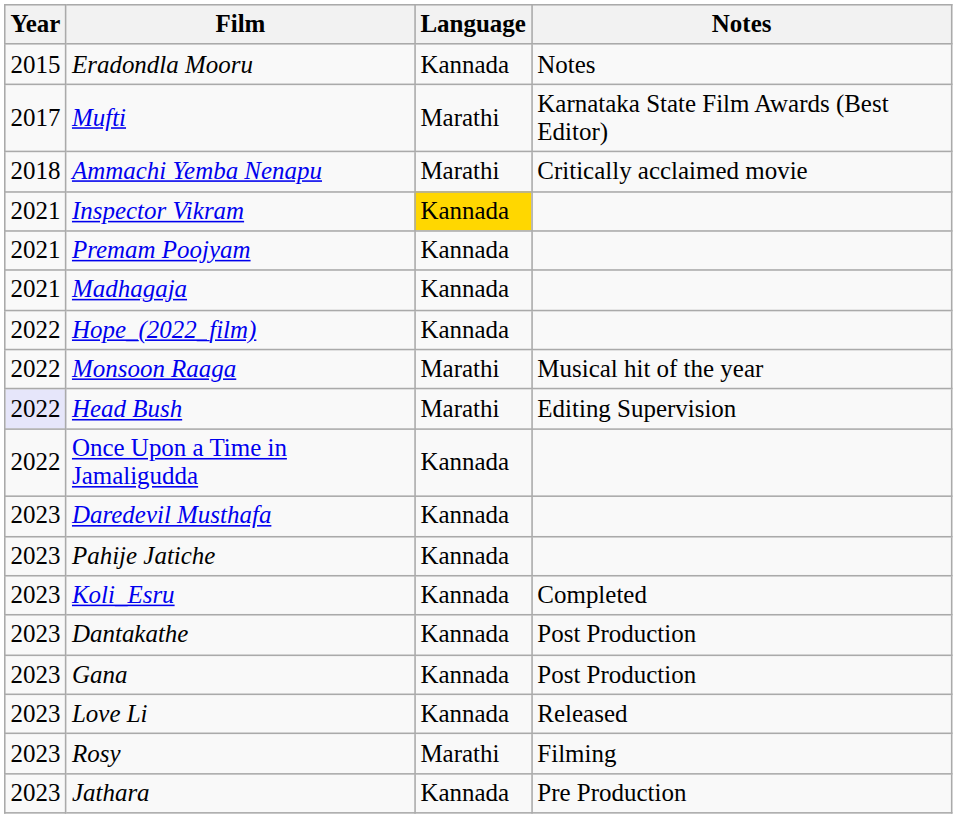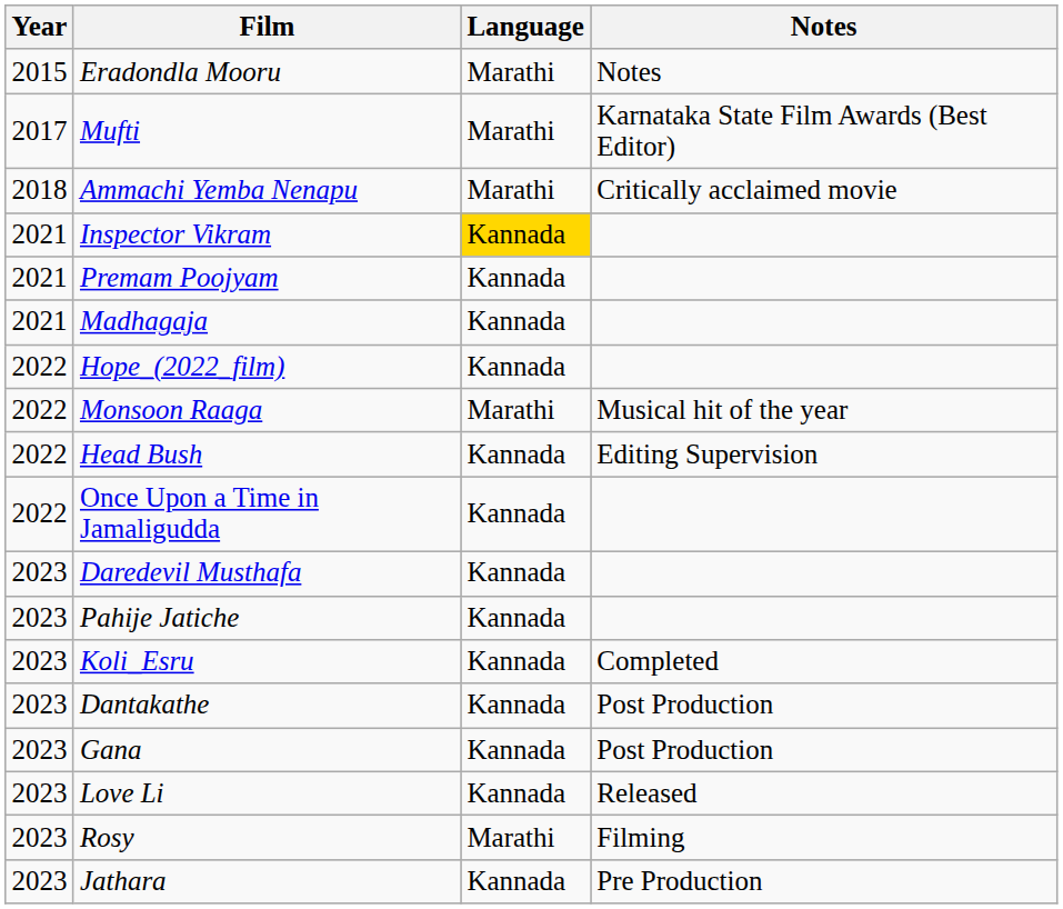 <table class="wikitable">
 <tr>
 <th>Year</th>
 <th>Film</th>
 <th>Language</th>
 <th>Notes</th>
 </tr>
 <tr>
 <td>2015</td>
 <td><em>Eradondla Mooru</em></td>
-<td>Kannada</td>
+<td>Marathi</td>
 <td>Notes</td>
 </tr>
 <tr>
 <td>2017</td>
 <td><em><a href='#'>Mufti</a></em></td>
 <td>Marathi</td>
 <td>Karnataka State Film Awards (Best Editor)</td>
 </tr>
 <tr>
 <td>2018</td>
 <td><em><a href='#'>Ammachi Yemba Nenapu</a></em></td>
 <td>Marathi</td>
 <td>Critically acclaimed movie</td>
 </tr>
 <tr>
 <td>2021</td>
 <td><em><a href='#'>Inspector Vikram</a></em></td>
 <td style="background: gold;">Kannada</td>
 <td></td>
 </tr>
 <tr>
 <td>2021</td>
 <td><em><a href='#'>Premam Poojyam</a></em></td>
 <td>Kannada</td>
 <td></td>
 </tr>
 <tr>
 <td>2021</td>
 <td><em><a href='#'>Madhagaja</a></em></td>
 <td>Kannada</td>
 <td></td>
 </tr>
 <tr>
 <td>2022</td>
 <td><em><a href='#'>Hope_(2022_film)</a></em></td>
 <td>Kannada</td>
 <td></td>
 </tr>
 <tr>
 <td>2022</td>
 <td><em><a href='#'>Monsoon Raaga</a></em></td>
 <td>Marathi</td>
 <td>Musical hit of the year</td>
 </tr>
 <tr>
-<td style="background: lavender;">2022</td>
+<td>2022</td>
 <td><em><a href='#'>Head Bush</a></em></td>
-<td>Marathi</td>
+<td>Kannada</td>
 <td>Editing Supervision</td>
 </tr>
 <tr>
 <td>2022</td>
 <td><a href='#'>Once Upon a Time in Jamaligudda</a></td>
 <td>Kannada</td>
 <td></td>
 </tr>
 <tr>
 <td>2023</td>
 <td><em><a href='#'>Daredevil Musthafa</a></em></td>
 <td>Kannada</td>
 <td></td>
 </tr>
 <tr>
 <td>2023</td>
 <td><em>Pahije Jatiche</em></td>
 <td>Kannada</td>
 <td></td>
 </tr>
 <tr>
 <td>2023</td>
 <td><em><a href='#'>Koli_Esru</a></em></td>
 <td>Kannada</td>
 <td>Completed</td>
 </tr>
 <tr>
 <td>2023</td>
 <td><em>Dantakathe</em></td>
 <td>Kannada</td>
 <td>Post Production</td>
 </tr>
 <tr>
 <td>2023</td>
 <td><em>Gana</em></td>
 <td>Kannada</td>
 <td>Post Production</td>
 </tr>
 <tr>
 <td>2023</td>
 <td><em>Love Li</em></td>
 <td>Kannada</td>
 <td>Released</td>
 </tr>
 <tr>
 <td>2023</td>
 <td><em>Rosy</em></td>
 <td>Marathi</td>
 <td>Filming</td>
 </tr>
 <tr>
 <td>2023</td>
 <td><em>Jathara</em></td>
 <td>Kannada</td>
 <td>Pre Production</td>
 </tr>
 </table>
